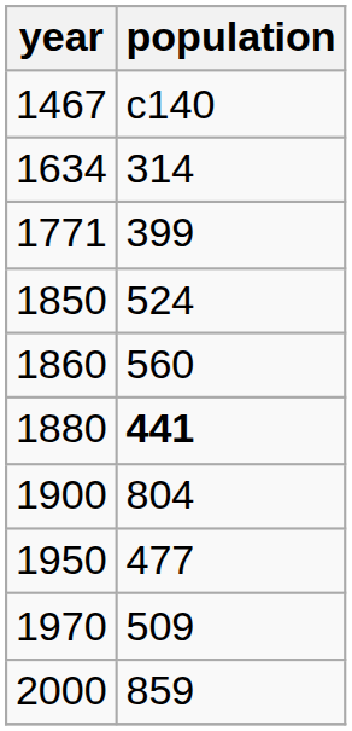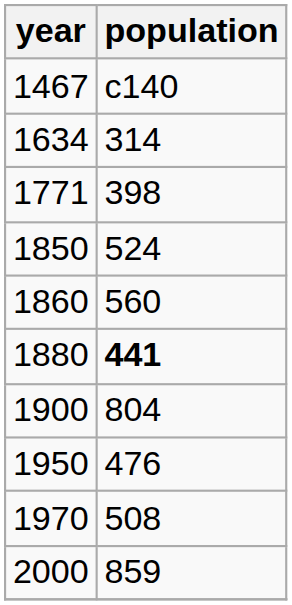 <table class="wikitable">
 <tr>
 <th>year</th>
 <th>population</th>
 </tr>
 <tr>
 <td>1467</td>
 <td>c140</td>
 </tr>
 <tr>
 <td>1634</td>
 <td>314</td>
 </tr>
 <tr>
 <td>1771</td>
-<td>399</td>
+<td>398</td>
 </tr>
 <tr>
 <td>1850</td>
 <td>524</td>
 </tr>
 <tr>
 <td>1860</td>
 <td>560</td>
 </tr>
 <tr>
 <td>1880</td>
 <td><strong>441</strong></td>
 </tr>
 <tr>
 <td>1900</td>
 <td>804</td>
 </tr>
 <tr>
 <td>1950</td>
-<td>477</td>
+<td>476</td>
 </tr>
 <tr>
 <td>1970</td>
-<td>509</td>
+<td>508</td>
 </tr>
 <tr>
 <td>2000</td>
 <td>859</td>
 </tr>
 <tr>
 </tr>
 </table>
